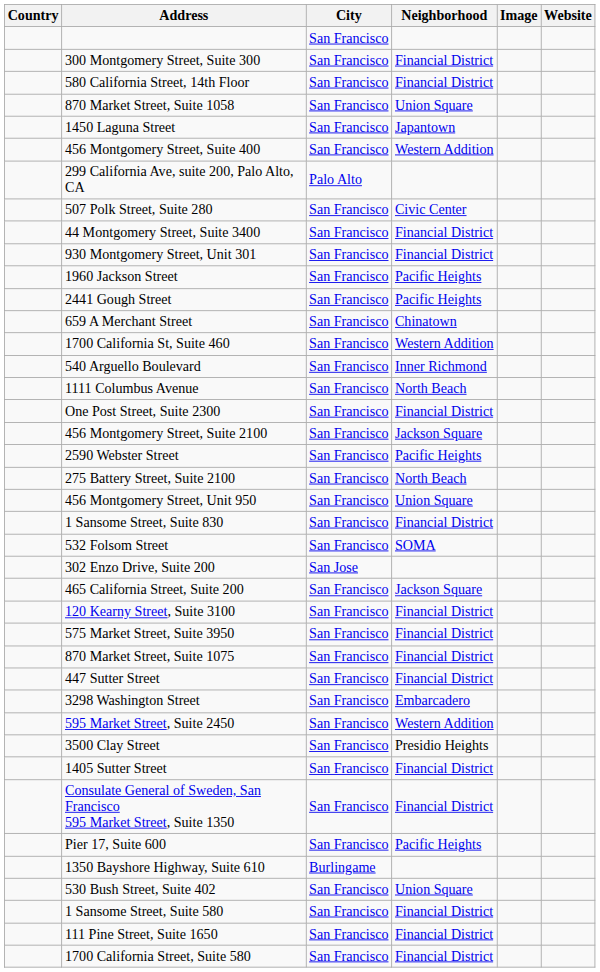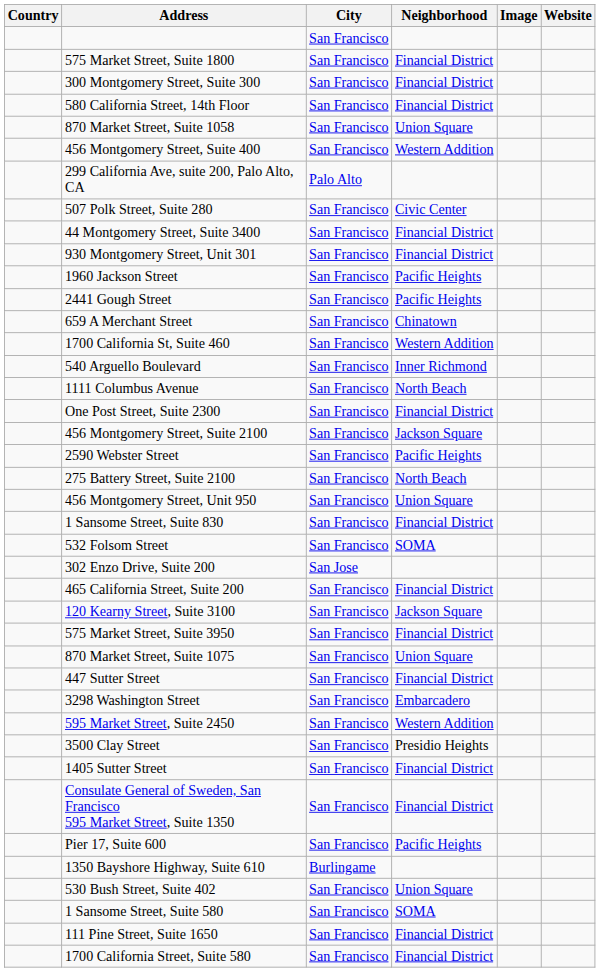 <table class="wikitable sortable">
 <tr>
 <th>Country</th>
 <th width=270px>Address</th>
 <th>City</th>
 <th>Neighborhood</th>
 <th>Image</th>
 <th>Website</th>
 </tr>
 <tr>
 <td></td>
 <td></td>
 <td><a href='#'>San Francisco</a></td>
 <td></td>
+<td></td>
+<td></td>
+</tr>
+<tr>
+<td></td>
+<td>575 Market Street, Suite 1800</td>
+<td><a href='#'>San Francisco</a></td>
+<td><a href='#'>Financial District</a></td>
 <td></td>
 <td></td>
 </tr>
 <tr>
 <td></td>
 <td>300 Montgomery Street, Suite 300</td>
 <td><a href='#'>San Francisco</a></td>
 <td><a href='#'>Financial District</a></td>
 <td></td>
 <td></td>
 </tr>
 <tr>
 <td></td>
 <td>580 California Street, 14th Floor</td>
 <td><a href='#'>San Francisco</a></td>
 <td><a href='#'>Financial District</a></td>
 <td></td>
 <td></td>
 </tr>
 <tr>
 <td></td>
 <td>870 Market Street, Suite 1058</td>
 <td><a href='#'>San Francisco</a></td>
 <td><a href='#'>Union Square</a></td>
-<td></td>
-<td></td>
-</tr>
-<tr>
-<td></td>
-<td>1450 Laguna Street</td>
-<td><a href='#'>San Francisco</a></td>
-<td><a href='#'>Japantown</a></td>
 <td></td>
 <td></td>
 </tr>
 <tr>
 <td></td>
 <td>456 Montgomery Street, Suite 400</td>
 <td><a href='#'>San Francisco</a></td>
 <td><a href='#'>Western Addition</a></td>
 <td></td>
 <td></td>
 </tr>
 <tr>
 <td></td>
 <td>299 California Ave, suite 200, Palo Alto, CA</td>
 <td><a href='#'>Palo Alto</a></td>
 <td></td>
 <td></td>
 <td></td>
 </tr>
 <tr>
 <td></td>
 <td>507 Polk Street, Suite 280</td>
 <td><a href='#'>San Francisco</a></td>
 <td><a href='#'>Civic Center</a></td>
 <td></td>
 <td></td>
 </tr>
 <tr>
 <td></td>
 <td>44 Montgomery Street, Suite 3400</td>
 <td><a href='#'>San Francisco</a></td>
 <td><a href='#'>Financial District</a></td>
 <td></td>
 <td></td>
 </tr>
 <tr>
 <td></td>
 <td>930 Montgomery Street, Unit 301</td>
 <td><a href='#'>San Francisco</a></td>
 <td><a href='#'>Financial District</a></td>
 <td></td>
 <td></td>
 </tr>
 <tr>
 <td></td>
 <td>1960 Jackson Street</td>
 <td><a href='#'>San Francisco</a></td>
 <td><a href='#'>Pacific Heights</a></td>
 <td></td>
 <td></td>
 </tr>
 <tr>
 <td></td>
 <td>2441 Gough Street</td>
 <td><a href='#'>San Francisco</a></td>
 <td><a href='#'>Pacific Heights</a></td>
 <td></td>
 <td></td>
 </tr>
 <tr>
 <td></td>
 <td>659 A Merchant Street</td>
 <td><a href='#'>San Francisco</a></td>
 <td><a href='#'>Chinatown</a></td>
 <td></td>
 <td></td>
 </tr>
 <tr>
 <td></td>
 <td>1700 California St, Suite 460</td>
 <td><a href='#'>San Francisco</a></td>
 <td><a href='#'>Western Addition</a></td>
 <td></td>
 <td></td>
 </tr>
 <tr>
 <td></td>
 <td>540 Arguello Boulevard</td>
 <td><a href='#'>San Francisco</a></td>
 <td><a href='#'>Inner Richmond</a></td>
 <td></td>
 <td></td>
 </tr>
 <tr>
 <td></td>
 <td>1111 Columbus Avenue</td>
 <td><a href='#'>San Francisco</a></td>
 <td><a href='#'>North Beach</a></td>
 <td></td>
 <td></td>
 </tr>
 <tr>
 <td></td>
 <td>One Post Street, Suite 2300</td>
 <td><a href='#'>San Francisco</a></td>
 <td><a href='#'>Financial District</a></td>
 <td></td>
 <td></td>
 </tr>
 <tr>
 <td></td>
 <td>456 Montgomery Street, Suite 2100</td>
 <td><a href='#'>San Francisco</a></td>
 <td><a href='#'>Jackson Square</a></td>
 <td></td>
 <td></td>
 </tr>
 <tr>
 <td></td>
 <td>2590 Webster Street</td>
 <td><a href='#'>San Francisco</a></td>
 <td><a href='#'>Pacific Heights</a></td>
 <td></td>
 <td></td>
 </tr>
 <tr>
 <td></td>
 <td>275 Battery Street, Suite 2100</td>
 <td><a href='#'>San Francisco</a></td>
 <td><a href='#'>North Beach</a></td>
 <td></td>
 <td></td>
 </tr>
 <tr>
 <td></td>
 <td>456 Montgomery Street, Unit 950</td>
 <td><a href='#'>San Francisco</a></td>
 <td><a href='#'>Union Square</a></td>
 <td></td>
 <td></td>
 </tr>
 <tr>
 <td></td>
 <td>1 Sansome Street, Suite 830</td>
 <td><a href='#'>San Francisco</a></td>
 <td><a href='#'>Financial District</a></td>
 <td></td>
 <td></td>
 </tr>
 <tr>
 <td></td>
 <td>532 Folsom Street</td>
 <td><a href='#'>San Francisco</a></td>
 <td><a href='#'>SOMA</a></td>
 <td></td>
 <td></td>
 </tr>
 <tr>
 <td></td>
 <td>302 Enzo Drive, Suite 200</td>
 <td><a href='#'>San Jose</a></td>
 <td></td>
 <td></td>
 <td></td>
 </tr>
 <tr>
 <td></td>
 <td>465 California Street, Suite 200</td>
 <td><a href='#'>San Francisco</a></td>
-<td><a href='#'>Jackson Square</a></td>
+<td><a href='#'>Financial District</a></td>
 <td></td>
 <td></td>
 </tr>
 <tr>
 <td></td>
 <td><a href='#'>120 Kearny Street</a>, Suite 3100</td>
 <td><a href='#'>San Francisco</a></td>
-<td><a href='#'>Financial District</a></td>
+<td><a href='#'>Jackson Square</a></td>
 <td></td>
 <td></td>
 </tr>
 <tr>
 <td></td>
 <td>575 Market Street, Suite 3950</td>
 <td><a href='#'>San Francisco</a></td>
 <td><a href='#'>Financial District</a></td>
 <td></td>
 <td></td>
 </tr>
 <tr>
 <td></td>
 <td>870 Market Street, Suite 1075</td>
 <td><a href='#'>San Francisco</a></td>
-<td><a href='#'>Financial District</a></td>
+<td><a href='#'>Union Square</a></td>
 <td></td>
 <td></td>
 </tr>
 <tr>
 <td></td>
 <td>447 Sutter Street</td>
 <td><a href='#'>San Francisco</a></td>
 <td><a href='#'>Financial District</a></td>
 <td></td>
 <td></td>
 </tr>
 <tr>
 <td></td>
 <td>3298 Washington Street</td>
 <td><a href='#'>San Francisco</a></td>
 <td><a href='#'>Embarcadero</a></td>
 <td></td>
 <td></td>
 </tr>
 <tr>
 <td></td>
 <td><a href='#'>595 Market Street</a>, Suite 2450</td>
 <td><a href='#'>San Francisco</a></td>
 <td><a href='#'>Western Addition</a></td>
 <td></td>
 <td></td>
 </tr>
 <tr>
 <td></td>
 <td>3500 Clay Street</td>
 <td><a href='#'>San Francisco</a></td>
 <td>Presidio Heights</td>
 <td></td>
 <td></td>
 </tr>
 <tr>
 <td></td>
 <td>1405 Sutter Street</td>
 <td><a href='#'>San Francisco</a></td>
 <td><a href='#'>Financial District</a></td>
 <td></td>
 <td></td>
 </tr>
 <tr>
 <td></td>
 <td><a href='#'>Consulate General of Sweden, San Francisco</a><br><a href='#'>595 Market Street</a>, Suite 1350</td>
 <td><a href='#'>San Francisco</a></td>
 <td><a href='#'>Financial District</a></td>
 <td></td>
 <td></td>
 </tr>
 <tr>
 <td></td>
 <td>Pier 17, Suite 600</td>
 <td><a href='#'>San Francisco</a></td>
 <td><a href='#'>Pacific Heights</a></td>
 <td></td>
 <td></td>
 </tr>
 <tr>
 <td></td>
 <td>1350 Bayshore Highway, Suite 610</td>
 <td><a href='#'>Burlingame</a></td>
 <td></td>
 <td></td>
 <td></td>
 </tr>
 <tr>
 <td></td>
 <td>530 Bush Street, Suite 402</td>
 <td><a href='#'>San Francisco</a></td>
 <td><a href='#'>Union Square</a></td>
 <td></td>
 <td></td>
 </tr>
 <tr>
 <td></td>
 <td>1 Sansome Street, Suite 580</td>
 <td><a href='#'>San Francisco</a></td>
-<td><a href='#'>Financial District</a></td>
+<td><a href='#'>SOMA</a></td>
 <td></td>
 <td></td>
 </tr>
 <tr>
 <td></td>
 <td>111 Pine Street, Suite 1650</td>
 <td><a href='#'>San Francisco</a></td>
 <td><a href='#'>Financial District</a></td>
 <td></td>
 <td></td>
 </tr>
 <tr>
 <td></td>
 <td>1700 California Street, Suite 580</td>
 <td><a href='#'>San Francisco</a></td>
 <td><a href='#'>Financial District</a></td>
 <td></td>
 <td></td>
 </tr>
 </table>
